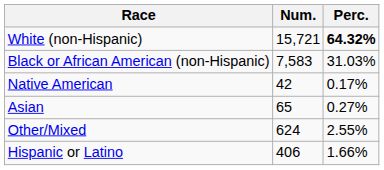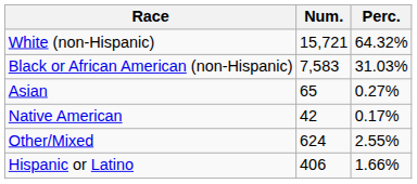 <table class="wikitable">
 <tr>
 <th>Race</th>
 <th>Num.</th>
 <th>Perc.</th>
 </tr>
 <tr>
 <td><a href='#'>White</a> (non-Hispanic)</td>
 <td>15,721</td>
-<td><strong>64.32%</strong></td>
+<td>64.32%</td>
 </tr>
 <tr>
 <td><a href='#'>Black or African American</a> (non-Hispanic)</td>
 <td>7,583</td>
 <td>31.03%</td>
 </tr>
 <tr>
+<td><a href='#'>Asian</a></td>
+<td>65</td>
+<td>0.27%</td>
+</tr>
+<tr>
 <td><a href='#'>Native American</a></td>
 <td>42</td>
 <td>0.17%</td>
-</tr>
-<tr>
-<td><a href='#'>Asian</a></td>
-<td>65</td>
-<td>0.27%</td>
 </tr>
 <tr>
 <td><a href='#'>Other/Mixed</a></td>
 <td>624</td>
 <td>2.55%</td>
 </tr>
 <tr>
 <td><a href='#'>Hispanic</a> or <a href='#'>Latino</a></td>
 <td>406</td>
 <td>1.66%</td>
 </tr>
 </table>
